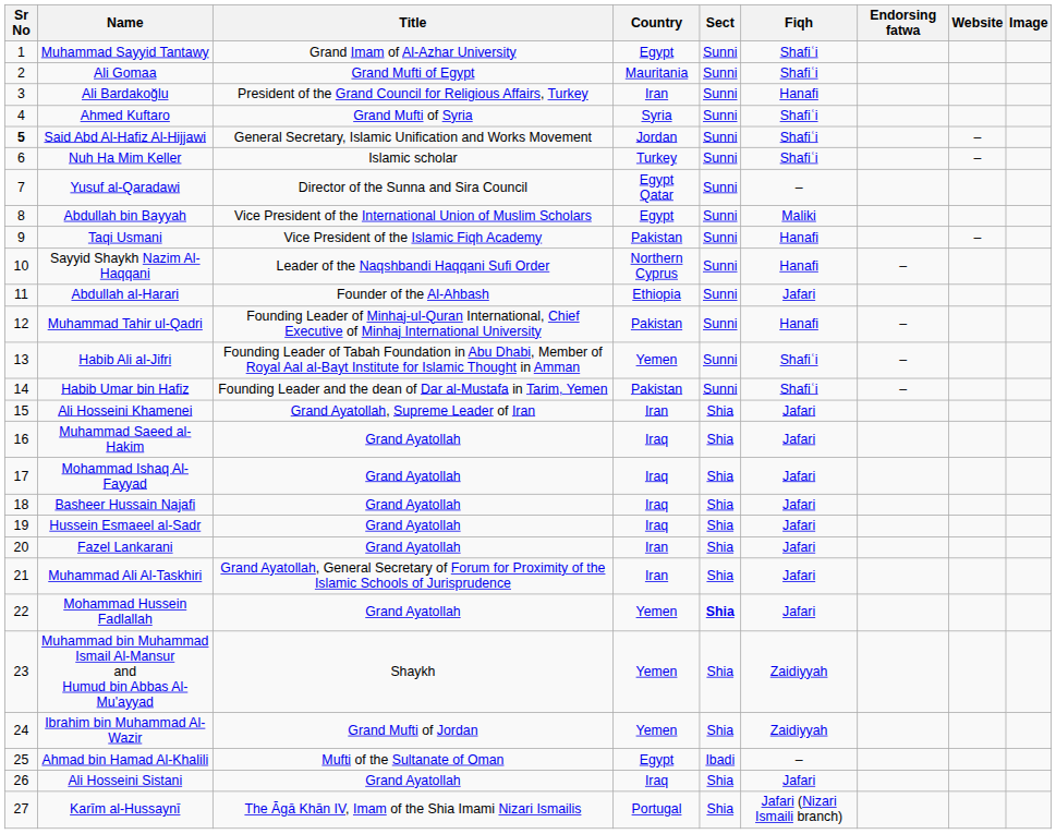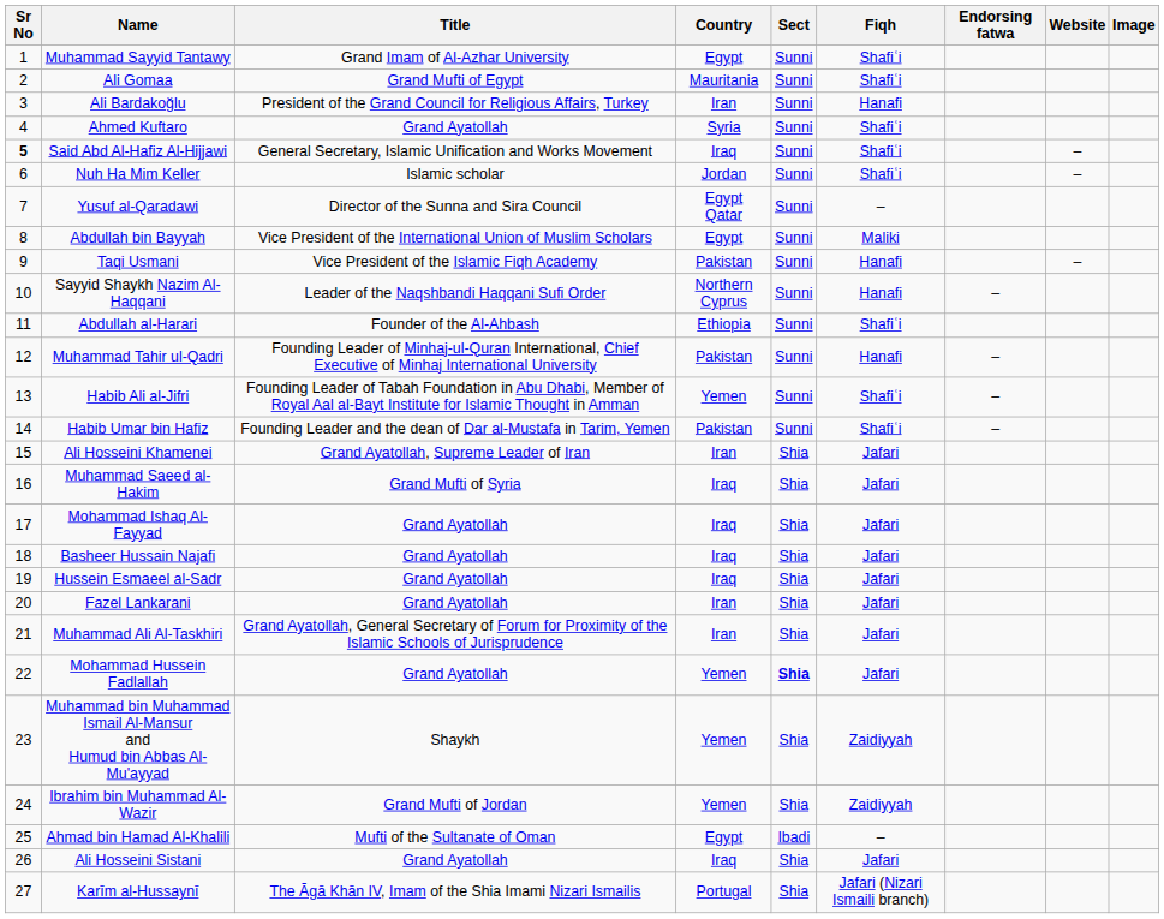 <table class="wikitable sortable" style="text-align:center">
 <tr>
 <th>Sr No</th>
 <th>Name</th>
 <th>Title</th>
 <th>Country</th>
 <th>Sect</th>
 <th>Fiqh</th>
 <th>Endorsing fatwa</th>
 <th>Website</th>
 <th>Image</th>
 </tr>
 <tr>
 <td>1</td>
 <td><a href='#'>Muhammad Sayyid Tantawy</a></td>
 <td>Grand <a href='#'>Imam</a> of <a href='#'>Al-Azhar University</a></td>
 <td> <a href='#'>Egypt</a></td>
 <td><a href='#'>Sunni</a></td>
 <td><a href='#'>Shafiʿi</a></td>
 <td></td>
 <td></td>
 <td></td>
 </tr>
 <tr>
 <td>2</td>
 <td><a href='#'>Ali Gomaa</a></td>
 <td><a href='#'>Grand Mufti of Egypt</a></td>
 <td> <a href='#'>Mauritania</a></td>
 <td><a href='#'>Sunni</a></td>
 <td><a href='#'>Shafiʿi</a></td>
 <td></td>
 <td></td>
 <td></td>
 </tr>
 <tr>
 <td>3</td>
 <td><a href='#'>Ali Bardakoğlu</a></td>
 <td>President of the <a href='#'>Grand Council for Religious Affairs</a>, <a href='#'>Turkey</a></td>
 <td> <a href='#'>Iran</a></td>
 <td><a href='#'>Sunni</a></td>
 <td><a href='#'>Hanafi</a></td>
 <td></td>
 <td></td>
 <td></td>
 </tr>
 <tr>
 <td>4</td>
 <td><a href='#'>Ahmed Kuftaro</a></td>
-<td><a href='#'>Grand Mufti</a> of <a href='#'>Syria</a></td>
+<td><a href='#'>Grand Ayatollah</a></td>
 <td> <a href='#'>Syria</a></td>
 <td><a href='#'>Sunni</a></td>
 <td><a href='#'>Shafiʿi</a></td>
 <td></td>
 <td> </td>
 <td></td>
 </tr>
 <tr>
 <td><strong>5</strong></td>
 <td><a href='#'>Said Abd Al-Hafiz Al-Hijjawi</a></td>
 <td>General Secretary, Islamic Unification and Works Movement</td>
-<td> <a href='#'>Jordan</a></td>
+<td> <a href='#'>Iraq</a></td>
 <td><a href='#'>Sunni</a></td>
 <td><a href='#'>Shafiʿi</a></td>
 <td></td>
 <td>–</td>
 <td></td>
 </tr>
 <tr>
 <td>6</td>
 <td><a href='#'>Nuh Ha Mim Keller</a></td>
 <td>Islamic scholar</td>
-<td> <a href='#'>Turkey</a></td>
+<td> <a href='#'>Jordan</a></td>
 <td><a href='#'>Sunni</a></td>
 <td><a href='#'>Shafiʿi</a></td>
 <td></td>
 <td>–</td>
 <td></td>
 </tr>
 <tr>
 <td>7</td>
 <td><a href='#'>Yusuf al-Qaradawi</a></td>
 <td>Director of the Sunna and Sira Council</td>
 <td> <a href='#'>Egypt</a><br> <a href='#'>Qatar</a></td>
 <td><a href='#'>Sunni</a></td>
 <td>–</td>
 <td></td>
 <td></td>
 <td></td>
 </tr>
 <tr>
 <td>8</td>
 <td><a href='#'>Abdullah bin Bayyah</a></td>
 <td>Vice President of the <a href='#'>International Union of Muslim Scholars</a></td>
 <td> <a href='#'>Egypt</a></td>
 <td><a href='#'>Sunni</a></td>
 <td><a href='#'>Maliki</a></td>
 <td></td>
 <td></td>
 <td></td>
 </tr>
 <tr>
 <td>9</td>
 <td><a href='#'>Taqi Usmani</a></td>
 <td>Vice President of the <a href='#'>Islamic Fiqh Academy</a></td>
 <td> <a href='#'>Pakistan</a></td>
 <td><a href='#'>Sunni</a></td>
 <td><a href='#'>Hanafi</a></td>
 <td></td>
 <td>–</td>
 <td></td>
 </tr>
 <tr>
 <td>10</td>
 <td>Sayyid Shaykh <a href='#'>Nazim Al-Haqqani</a></td>
 <td>Leader of the <a href='#'>Naqshbandi Haqqani Sufi Order</a></td>
 <td> <a href='#'>Northern Cyprus</a></td>
 <td><a href='#'>Sunni</a></td>
 <td><a href='#'>Hanafi</a></td>
 <td>–</td>
 <td></td>
 <td></td>
 </tr>
 <tr>
 <td>11</td>
 <td><a href='#'>Abdullah al-Harari</a></td>
 <td>Founder of the <a href='#'>Al-Ahbash</a></td>
 <td> <a href='#'>Ethiopia</a></td>
 <td><a href='#'>Sunni</a></td>
-<td><a href='#'>Jafari</a></td>
+<td><a href='#'>Shafiʿi</a></td>
 <td></td>
 <td> </td>
 <td></td>
 </tr>
 <tr>
 <td>12</td>
 <td><a href='#'>Muhammad Tahir ul-Qadri</a></td>
 <td>Founding Leader of <a href='#'>Minhaj-ul-Quran</a> International, <a href='#'>Chief Executive</a> of <a href='#'>Minhaj International University</a></td>
 <td> <a href='#'>Pakistan</a></td>
 <td><a href='#'>Sunni</a></td>
 <td><a href='#'>Hanafi</a></td>
 <td>–</td>
 <td></td>
 <td></td>
 </tr>
 <tr>
 <td>13</td>
 <td><a href='#'>Habib Ali al-Jifri</a></td>
 <td>Founding Leader of Tabah Foundation in <a href='#'>Abu Dhabi</a>, Member of <a href='#'>Royal Aal al-Bayt Institute for Islamic Thought</a> in <a href='#'>Amman</a></td>
 <td> <a href='#'>Yemen</a></td>
 <td><a href='#'>Sunni</a></td>
 <td><a href='#'>Shafiʿi</a></td>
 <td>–</td>
 <td></td>
 <td></td>
 </tr>
 <tr>
 <td>14</td>
 <td><a href='#'>Habib Umar bin Hafiz</a></td>
 <td>Founding Leader and the dean of <a href='#'>Dar al-Mustafa</a> in <a href='#'>Tarim, Yemen</a></td>
 <td> <a href='#'>Pakistan</a></td>
 <td><a href='#'>Sunni</a></td>
 <td><a href='#'>Shafiʿi</a></td>
 <td>–</td>
 <td></td>
 <td></td>
 </tr>
 <tr>
 <td>15</td>
 <td><a href='#'>Ali Hosseini Khamenei</a></td>
 <td><a href='#'>Grand Ayatollah</a>, <a href='#'>Supreme Leader</a> of <a href='#'>Iran</a></td>
 <td> <a href='#'>Iran</a></td>
 <td><a href='#'>Shia</a></td>
 <td><a href='#'>Jafari</a></td>
 <td></td>
 <td></td>
 <td></td>
 </tr>
 <tr>
 <td>16</td>
 <td><a href='#'>Muhammad Saeed al-Hakim</a></td>
-<td><a href='#'>Grand Ayatollah</a></td>
+<td><a href='#'>Grand Mufti</a> of <a href='#'>Syria</a></td>
 <td> <a href='#'>Iraq</a></td>
 <td><a href='#'>Shia</a></td>
 <td><a href='#'>Jafari</a></td>
 <td></td>
 <td></td>
 <td></td>
 </tr>
 <tr>
 <td>17</td>
 <td><a href='#'>Mohammad Ishaq Al-Fayyad</a></td>
 <td><a href='#'>Grand Ayatollah</a></td>
 <td> <a href='#'>Iraq</a></td>
 <td><a href='#'>Shia</a></td>
 <td><a href='#'>Jafari</a></td>
 <td></td>
 <td></td>
 <td></td>
 </tr>
 <tr>
 <td>18</td>
 <td><a href='#'>Basheer Hussain Najafi</a></td>
 <td><a href='#'>Grand Ayatollah</a></td>
 <td> <a href='#'>Iraq</a></td>
 <td><a href='#'>Shia</a></td>
 <td><a href='#'>Jafari</a></td>
 <td></td>
 <td></td>
 <td></td>
 </tr>
 <tr>
 <td>19</td>
 <td><a href='#'>Hussein Esmaeel al-Sadr</a></td>
 <td><a href='#'>Grand Ayatollah</a></td>
 <td> <a href='#'>Iraq</a></td>
 <td><a href='#'>Shia</a></td>
 <td><a href='#'>Jafari</a></td>
 <td></td>
 <td></td>
 <td></td>
 </tr>
 <tr>
 <td>20</td>
 <td><a href='#'>Fazel Lankarani</a></td>
 <td><a href='#'>Grand Ayatollah</a></td>
 <td> <a href='#'>Iran</a></td>
 <td><a href='#'>Shia</a></td>
 <td><a href='#'>Jafari</a></td>
 <td></td>
 <td></td>
 <td></td>
 </tr>
 <tr>
 <td>21</td>
 <td><a href='#'>Muhammad Ali Al-Taskhiri</a></td>
 <td><a href='#'>Grand Ayatollah</a>, General Secretary of <a href='#'>Forum for Proximity of the Islamic Schools of Jurisprudence</a></td>
 <td> <a href='#'>Iran</a></td>
 <td><a href='#'>Shia</a></td>
 <td><a href='#'>Jafari</a></td>
 <td></td>
 <td></td>
 <td></td>
 </tr>
 <tr>
 <td>22</td>
 <td><a href='#'>Mohammad Hussein Fadlallah</a></td>
 <td><a href='#'>Grand Ayatollah</a></td>
 <td> <a href='#'>Yemen</a></td>
 <td><strong><a href='#'>Shia</a></strong></td>
 <td><a href='#'>Jafari</a></td>
 <td></td>
 <td></td>
 <td></td>
 </tr>
 <tr>
 <td>23</td>
 <td><a href='#'>Muhammad bin Muhammad Ismail Al-Mansur</a> <br> and <br> <a href='#'>Humud bin Abbas Al-Mu'ayyad</a></td>
 <td>Shaykh</td>
 <td> <a href='#'>Yemen</a></td>
 <td><a href='#'>Shia</a></td>
 <td><a href='#'>Zaidiyyah</a></td>
 <td></td>
 <td></td>
 <td></td>
 </tr>
 <tr>
 <td>24</td>
 <td><a href='#'>Ibrahim bin Muhammad Al-Wazir</a></td>
 <td><a href='#'>Grand Mufti</a> of <a href='#'>Jordan</a></td>
 <td> <a href='#'>Yemen</a></td>
 <td><a href='#'>Shia</a></td>
 <td><a href='#'>Zaidiyyah</a></td>
 <td></td>
 <td></td>
 <td></td>
 </tr>
 <tr>
 <td>25</td>
 <td><a href='#'>Ahmad bin Hamad Al-Khalili</a></td>
 <td><a href='#'>Mufti</a> of the <a href='#'>Sultanate of Oman</a></td>
 <td> <a href='#'>Egypt</a></td>
 <td><a href='#'>Ibadi</a></td>
 <td>–</td>
 <td></td>
 <td></td>
 <td></td>
 </tr>
 <tr>
 <td>26</td>
 <td><a href='#'>Ali Hosseini Sistani</a></td>
 <td><a href='#'>Grand Ayatollah</a></td>
 <td> <a href='#'>Iraq</a></td>
 <td><a href='#'>Shia</a></td>
 <td><a href='#'>Jafari</a></td>
 <td></td>
 <td></td>
 <td></td>
 </tr>
 <tr>
 <td>27</td>
 <td><a href='#'>Karīm al-Hussaynī</a></td>
 <td><a href='#'>The Āgā Khān IV</a>, <a href='#'>Imam</a> of the Shia Imami <a href='#'>Nizari Ismailis</a></td>
 <td> <a href='#'>Portugal</a></td>
 <td><a href='#'>Shia</a></td>
 <td><a href='#'>Jafari</a> (<a href='#'>Nizari Ismaili</a> branch)</td>
 <td></td>
 <td></td>
 <td></td>
 </tr>
 </table>
